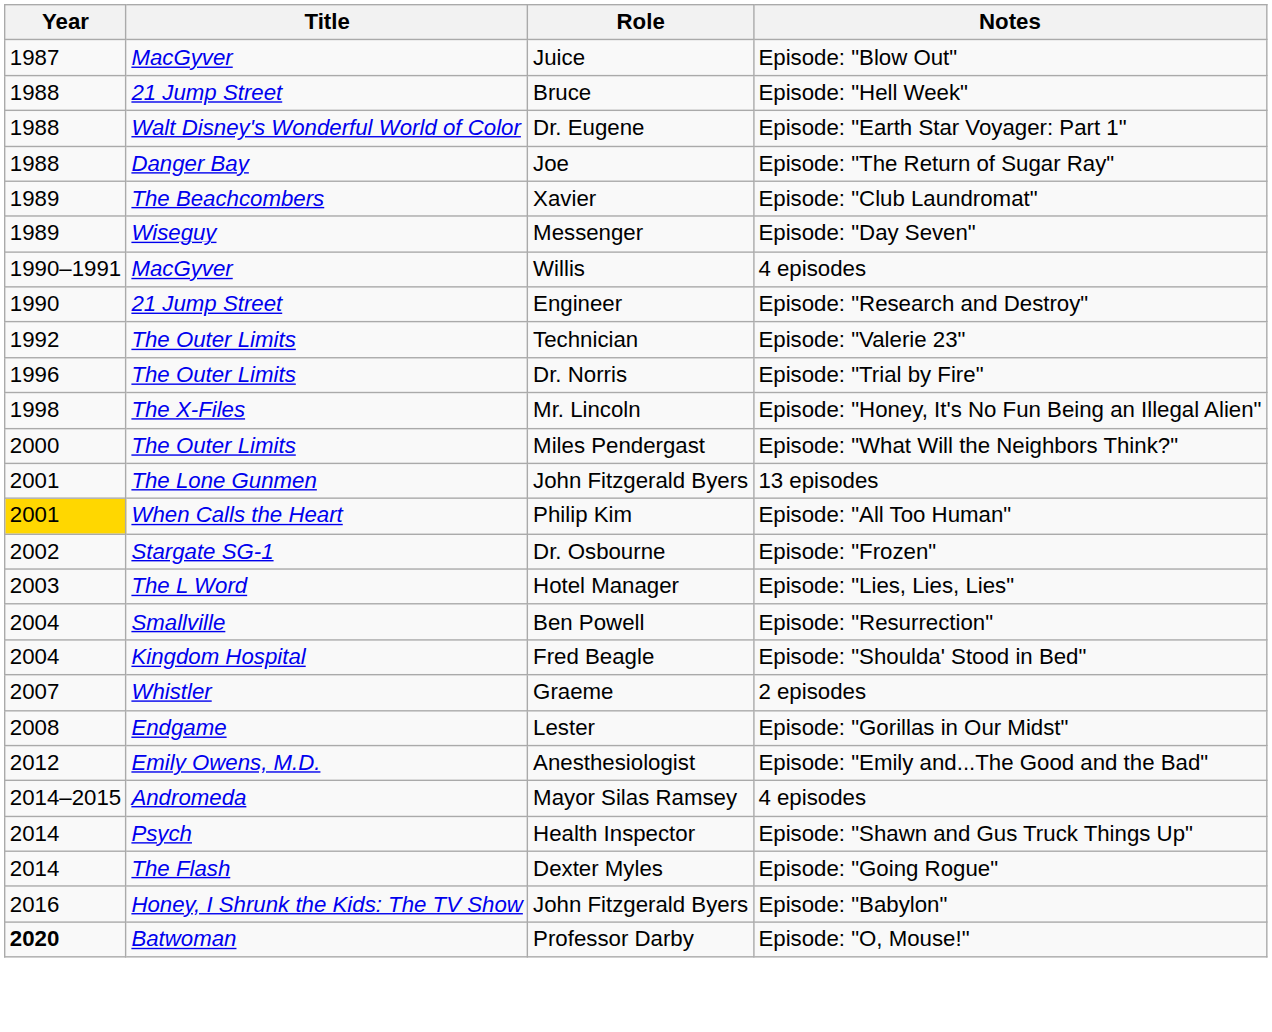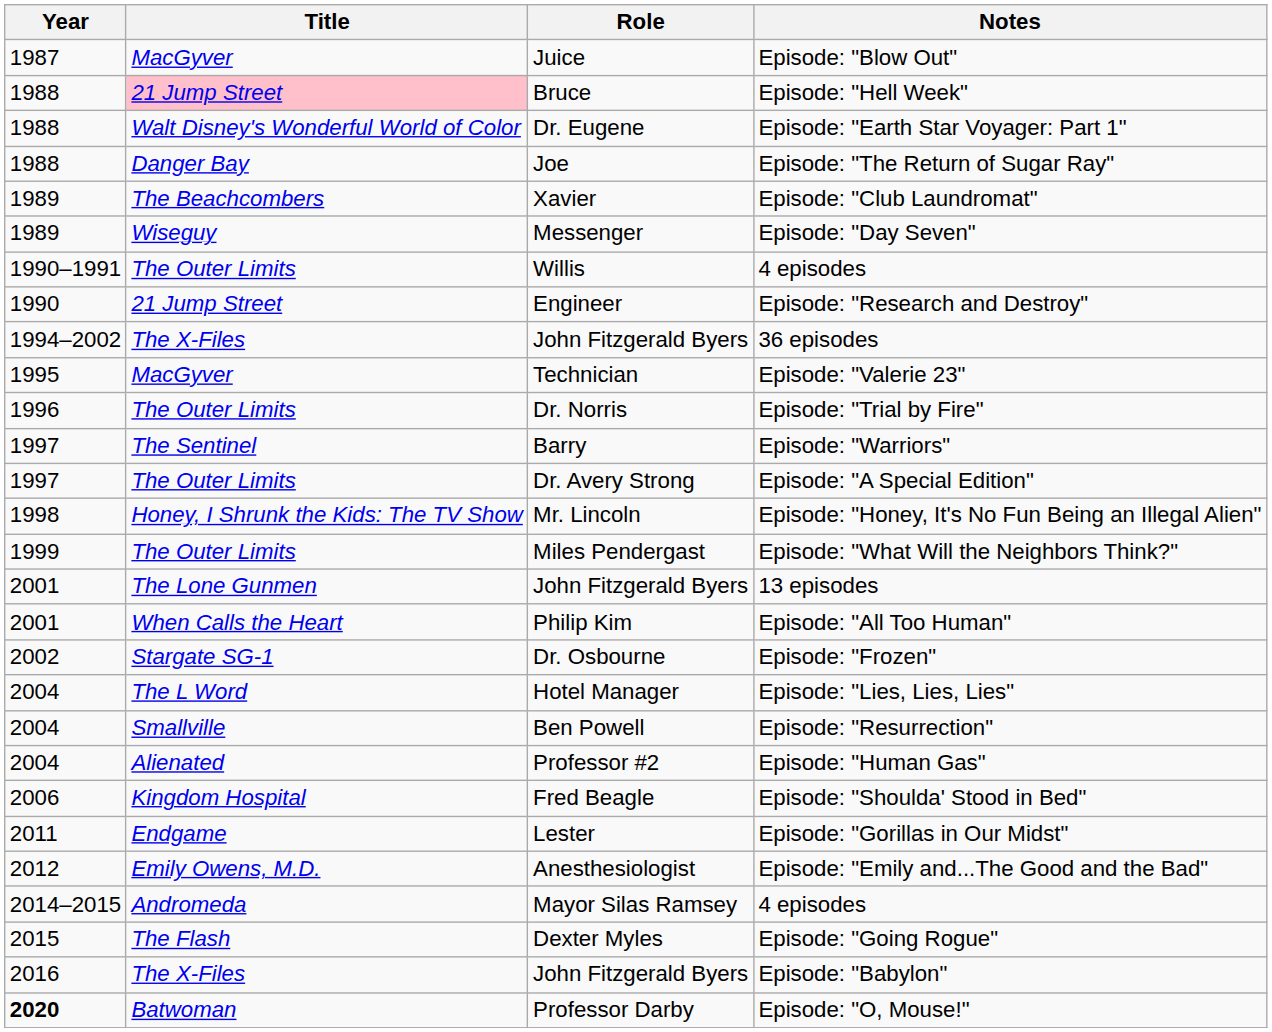 <table class="wikitable sortable">
 <tr>
 <th>Year</th>
 <th>Title</th>
 <th>Role</th>
 <th>Notes</th>
 </tr>
 <tr>
 <td>1987</td>
 <td><em><a href='#'>MacGyver</a></em></td>
 <td>Juice</td>
 <td>Episode: "Blow Out"</td>
 </tr>
 <tr>
 <td>1988</td>
-<td><em><a href='#'>21 Jump Street</a></em></td>
+<td style="background: pink;"><em><a href='#'>21 Jump Street</a></em></td>
 <td>Bruce</td>
 <td>Episode: "Hell Week"</td>
 </tr>
 <tr>
 <td>1988</td>
 <td><em><a href='#'>Walt Disney's Wonderful World of Color</a></em></td>
 <td>Dr. Eugene</td>
 <td>Episode: "Earth Star Voyager: Part 1"</td>
 </tr>
 <tr>
 <td>1988</td>
 <td><em><a href='#'>Danger Bay</a></em></td>
 <td>Joe</td>
 <td>Episode: "The Return of Sugar Ray"</td>
 </tr>
 <tr>
 <td>1989</td>
 <td><em><a href='#'>The Beachcombers</a></em></td>
 <td>Xavier</td>
 <td>Episode: "Club Laundromat"</td>
 </tr>
 <tr>
 <td>1989</td>
 <td><em><a href='#'>Wiseguy</a></em></td>
 <td>Messenger</td>
 <td>Episode: "Day Seven"</td>
 </tr>
 <tr>
 <td>1990–1991</td>
-<td><em><a href='#'>MacGyver</a></em></td>
+<td><em><a href='#'>The Outer Limits</a></em></td>
 <td>Willis</td>
 <td>4 episodes</td>
 </tr>
 <tr>
 <td>1990</td>
 <td><em><a href='#'>21 Jump Street</a></em></td>
 <td>Engineer</td>
 <td>Episode: "Research and Destroy"</td>
 </tr>
 <tr>
-<td>1992</td>
-<td><em><a href='#'>The Outer Limits</a></em></td>
+<td>1994–2002</td>
+<td><em><a href='#'>The X-Files</a></em></td>
+<td>John Fitzgerald Byers</td>
+<td>36 episodes</td>
+</tr>
+<tr>
+<td>1995</td>
+<td><em><a href='#'>MacGyver</a></em></td>
 <td>Technician</td>
 <td>Episode: "Valerie 23"</td>
 </tr>
 <tr>
 <td>1996</td>
 <td><em><a href='#'>The Outer Limits</a></em></td>
 <td>Dr. Norris</td>
 <td>Episode: "Trial by Fire"</td>
 </tr>
 <tr>
+<td>1997</td>
+<td><em><a href='#'>The Sentinel</a></em></td>
+<td>Barry</td>
+<td>Episode: "Warriors"</td>
+</tr>
+<tr>
+<td>1997</td>
+<td><em><a href='#'>The Outer Limits</a></em></td>
+<td>Dr. Avery Strong</td>
+<td>Episode: "A Special Edition"</td>
+</tr>
+<tr>
 <td>1998</td>
-<td><em><a href='#'>The X-Files</a></em></td>
+<td><em><a href='#'>Honey, I Shrunk the Kids: The TV Show</a></em></td>
 <td>Mr. Lincoln</td>
 <td>Episode: "Honey, It's No Fun Being an Illegal Alien"</td>
 </tr>
 <tr>
-<td>2000</td>
+<td>1999</td>
 <td><em><a href='#'>The Outer Limits</a></em></td>
 <td>Miles Pendergast</td>
 <td>Episode: "What Will the Neighbors Think?"</td>
 </tr>
 <tr>
 <td>2001</td>
 <td><em><a href='#'>The Lone Gunmen</a></em></td>
 <td>John Fitzgerald Byers</td>
 <td>13 episodes</td>
 </tr>
 <tr>
-<td style="background: gold;">2001</td>
+<td>2001</td>
 <td><em><a href='#'>When Calls the Heart</a></em></td>
 <td>Philip Kim</td>
 <td>Episode: "All Too Human"</td>
 </tr>
 <tr>
 <td>2002</td>
 <td><em><a href='#'>Stargate SG-1</a></em></td>
 <td>Dr. Osbourne</td>
 <td>Episode: "Frozen"</td>
 </tr>
 <tr>
-<td>2003</td>
+<td>2004</td>
 <td><em><a href='#'>The L Word</a></em></td>
 <td>Hotel Manager</td>
 <td>Episode: "Lies, Lies, Lies"</td>
 </tr>
 <tr>
 <td>2004</td>
 <td><em><a href='#'>Smallville</a></em></td>
 <td>Ben Powell</td>
 <td>Episode: "Resurrection"</td>
 </tr>
 <tr>
 <td>2004</td>
+<td><em><a href='#'>Alienated</a></em></td>
+<td>Professor #2</td>
+<td>Episode: "Human Gas"</td>
+</tr>
+<tr>
+<td>2006</td>
 <td><em><a href='#'>Kingdom Hospital</a></em></td>
 <td>Fred Beagle</td>
 <td>Episode: "Shoulda' Stood in Bed"</td>
 </tr>
 <tr>
-<td>2007</td>
-<td><em><a href='#'>Whistler</a></em></td>
-<td>Graeme</td>
-<td>2 episodes</td>
-</tr>
-<tr>
-<td>2008</td>
+<td>2011</td>
 <td><em><a href='#'>Endgame</a></em></td>
 <td>Lester</td>
 <td>Episode: "Gorillas in Our Midst"</td>
 </tr>
 <tr>
 <td>2012</td>
 <td><em><a href='#'>Emily Owens, M.D.</a></em></td>
 <td>Anesthesiologist</td>
 <td>Episode: "Emily and...The Good and the Bad"</td>
 </tr>
 <tr>
 <td>2014–2015</td>
 <td><em><a href='#'>Andromeda</a></em></td>
 <td>Mayor Silas Ramsey</td>
 <td>4 episodes</td>
 </tr>
 <tr>
-<td>2014</td>
-<td><em><a href='#'>Psych</a></em></td>
-<td>Health Inspector</td>
-<td>Episode: "Shawn and Gus Truck Things Up"</td>
-</tr>
-<tr>
-<td>2014</td>
+<td>2015</td>
 <td><em><a href='#'>The Flash</a></em></td>
 <td>Dexter Myles</td>
 <td>Episode: "Going Rogue"</td>
 </tr>
 <tr>
 <td>2016</td>
-<td><em><a href='#'>Honey, I Shrunk the Kids: The TV Show</a></em></td>
+<td><em><a href='#'>The X-Files</a></em></td>
 <td>John Fitzgerald Byers</td>
 <td>Episode: "Babylon"</td>
 </tr>
 <tr>
 <td><strong>2020</strong></td>
 <td><em><a href='#'>Batwoman</a></em></td>
 <td>Professor Darby</td>
 <td>Episode: "O, Mouse!"</td>
 </tr>
 </table>
